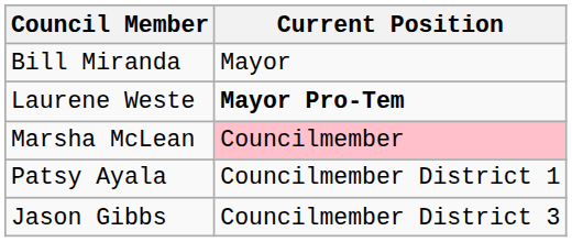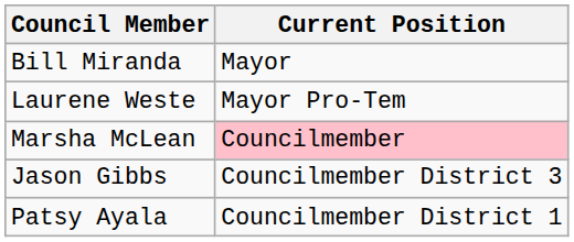 <table class="wikitable">
 <tr>
 <th>Council Member</th>
 <th>Current Position</th>
 </tr>
 <tr>
 <td>Bill Miranda</td>
 <td>Mayor</td>
 </tr>
 <tr>
 <td>Laurene Weste</td>
-<td><strong>Mayor Pro-Tem</strong></td>
+<td>Mayor Pro-Tem</td>
 </tr>
 <tr>
 <td>Marsha McLean</td>
 <td style="background: pink;">Councilmember</td>
 </tr>
 <tr>
+<td>Jason Gibbs</td>
+<td>Councilmember District 3</td>
+</tr>
+<tr>
 <td>Patsy Ayala</td>
 <td>Councilmember District 1</td>
 </tr>
-<tr>
-<td>Jason Gibbs</td>
-<td>Councilmember District 3</td>
-</tr>
 </table>
